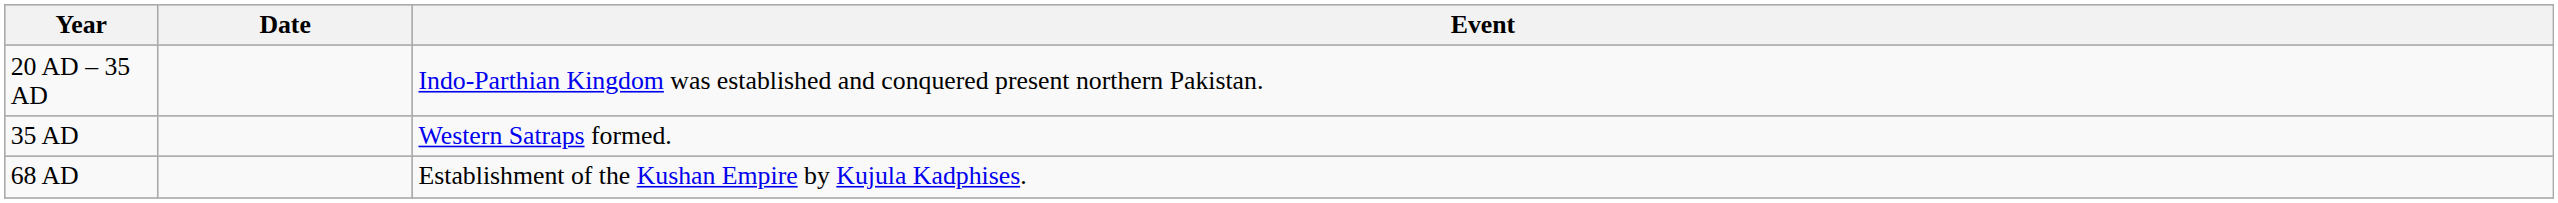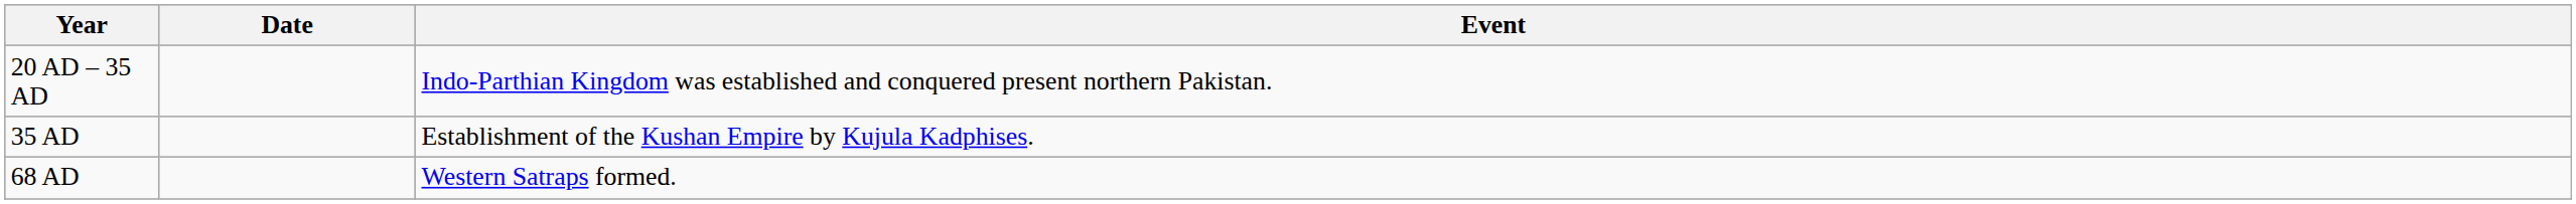 <table class="wikitable" style="width:100%">
 <tr>
 <th style="width:6%">Year</th>
 <th style="width:10%">Date</th>
 <th>Event</th>
 </tr>
 <tr>
 <td>20 AD – 35 AD</td>
 <td></td>
 <td><a href='#'>Indo-Parthian Kingdom</a> was established and conquered present northern Pakistan.</td>
 </tr>
 <tr>
 <td>35 AD</td>
 <td></td>
-<td><a href='#'>Western Satraps</a> formed.</td>
+<td>Establishment of the <a href='#'>Kushan Empire</a> by <a href='#'>Kujula Kadphises</a>.</td>
 </tr>
 <tr>
 <td>68 AD</td>
 <td></td>
-<td>Establishment of the <a href='#'>Kushan Empire</a> by <a href='#'>Kujula Kadphises</a>.</td>
+<td><a href='#'>Western Satraps</a> formed.</td>
 </tr>
 </table>
